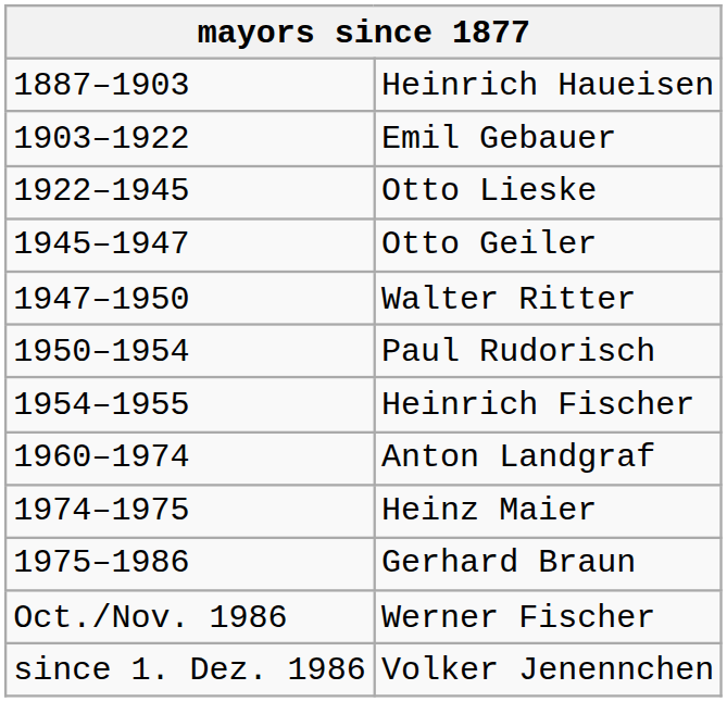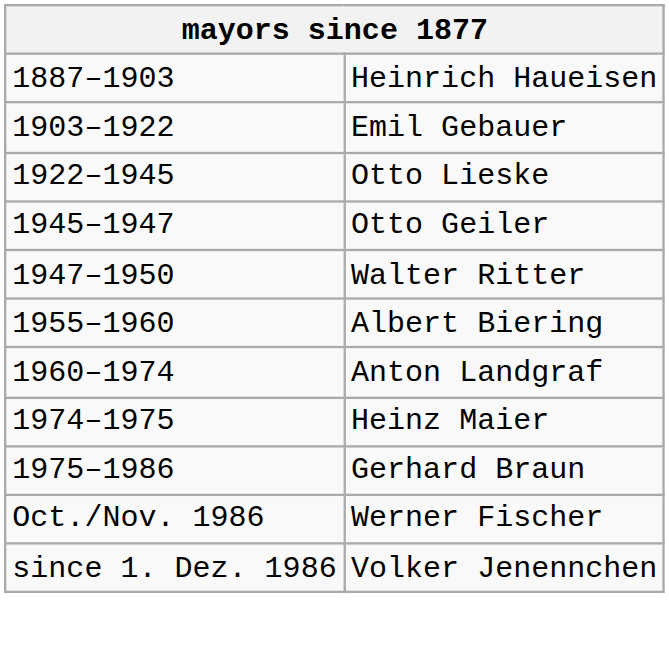 <table class="wikitable float-right">
 <tr style="background:#e3e3e3">
 <th colspan="2">mayors since 1877</th>
 </tr>
 <tr>
 <td>1887–1903</td>
 <td>Heinrich Haueisen</td>
 </tr>
 <tr>
 <td>1903–1922</td>
 <td>Emil Gebauer</td>
 </tr>
 <tr>
 <td>1922–1945</td>
 <td>Otto Lieske</td>
 </tr>
 <tr>
 <td>1945–1947</td>
 <td>Otto Geiler</td>
 </tr>
 <tr>
 <td>1947–1950</td>
 <td>Walter Ritter</td>
 </tr>
 <tr>
-<td>1950–1954</td>
-<td>Paul Rudorisch</td>
-</tr>
-<tr>
-<td>1954–1955</td>
-<td>Heinrich Fischer</td>
+<td>1955–1960</td>
+<td>Albert Biering</td>
 </tr>
 <tr>
 <td>1960–1974</td>
 <td>Anton Landgraf</td>
 </tr>
 <tr>
 <td>1974–1975</td>
 <td>Heinz Maier</td>
 </tr>
 <tr>
 <td>1975–1986</td>
 <td>Gerhard Braun</td>
 </tr>
 <tr>
 <td>Oct./Nov. 1986</td>
 <td>Werner Fischer</td>
 </tr>
 <tr>
 <td>since 1. Dez. 1986</td>
 <td>Volker Jenennchen</td>
 </tr>
 </table>
